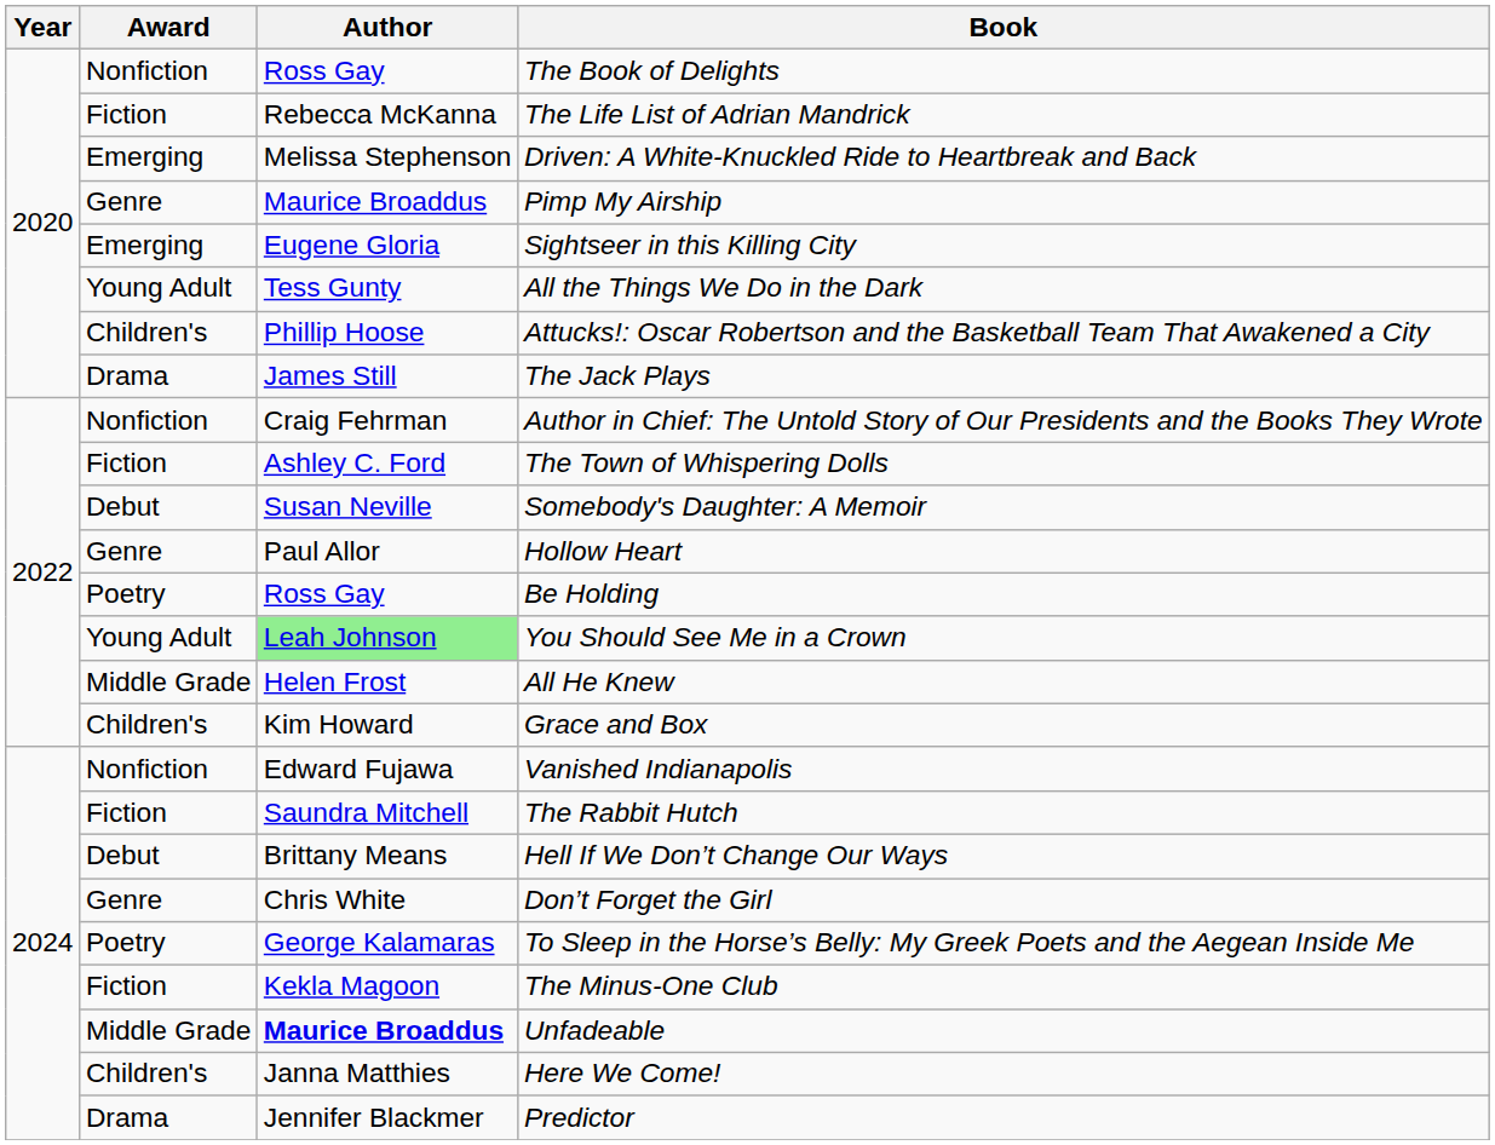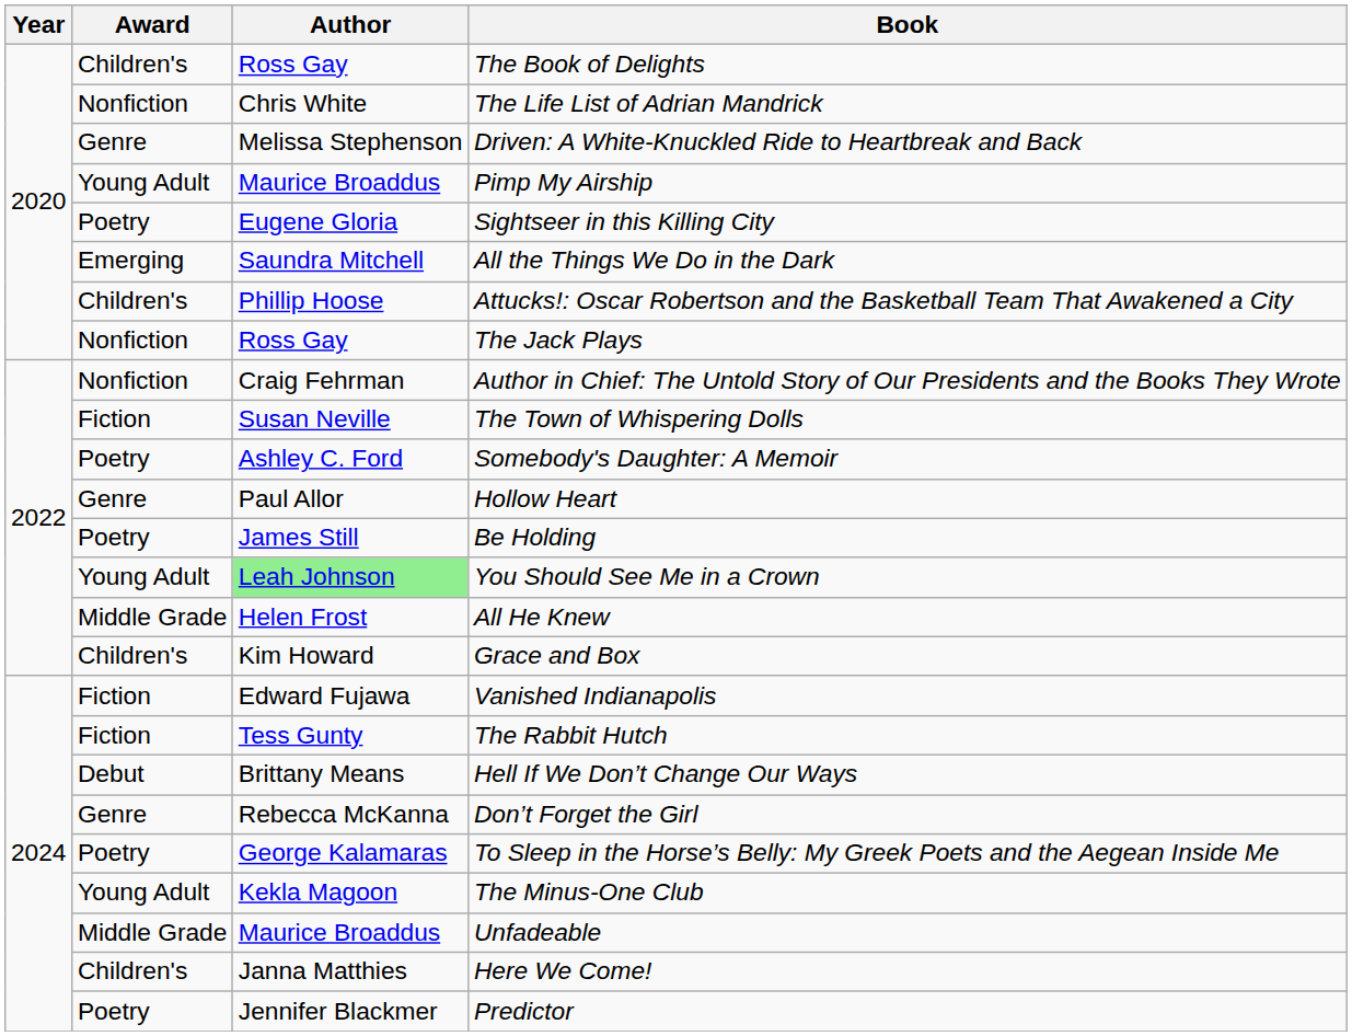 <table class="wikitable">
 <tr>
 <th>Year</th>
 <th>Award</th>
 <th>Author</th>
 <th>Book</th>
 </tr>
 <tr>
 <td rowspan="8">2020</td>
-<td>Nonfiction</td>
+<td>Children's</td>
 <td><a href='#'>Ross Gay</a></td>
 <td><em>The Book of Delights</em></td>
 </tr>
 <tr>
-<td>Fiction</td>
-<td>Rebecca McKanna</td>
+<td>Nonfiction</td>
+<td>Chris White</td>
 <td><em>The Life List of Adrian Mandrick</em></td>
 </tr>
 <tr>
-<td>Emerging</td>
+<td>Genre</td>
 <td>Melissa Stephenson</td>
 <td><em>Driven: A White-Knuckled Ride to Heartbreak and Back</em></td>
 </tr>
 <tr>
-<td>Genre</td>
+<td>Young Adult</td>
 <td><a href='#'>Maurice Broaddus</a></td>
 <td><em>Pimp My Airship</em></td>
 </tr>
 <tr>
-<td>Emerging</td>
+<td>Poetry</td>
 <td><a href='#'>Eugene Gloria</a></td>
 <td><em>Sightseer in this Killing City</em></td>
 </tr>
 <tr>
-<td>Young Adult</td>
-<td><a href='#'>Tess Gunty</a></td>
+<td>Emerging</td>
+<td><a href='#'>Saundra Mitchell</a></td>
 <td><em>All the Things We Do in the Dark</em></td>
 </tr>
 <tr>
 <td>Children's</td>
 <td><a href='#'>Phillip Hoose</a></td>
 <td><em>Attucks!: Oscar Robertson and the Basketball Team That Awakened a City</em></td>
 </tr>
 <tr>
-<td>Drama</td>
-<td><a href='#'>James Still</a></td>
+<td>Nonfiction</td>
+<td><a href='#'>Ross Gay</a></td>
 <td><em>The Jack Plays</em></td>
 </tr>
 <tr>
 <td rowspan="8">2022</td>
 <td>Nonfiction</td>
 <td>Craig Fehrman</td>
 <td><em>Author in Chief: The Untold Story of Our Presidents and the Books They Wrote</em></td>
 </tr>
 <tr>
 <td>Fiction</td>
-<td><a href='#'>Ashley C. Ford</a></td>
+<td><a href='#'>Susan Neville</a></td>
 <td><em>The Town of Whispering Dolls</em></td>
 </tr>
 <tr>
-<td>Debut</td>
-<td><a href='#'>Susan Neville</a></td>
+<td>Poetry</td>
+<td><a href='#'>Ashley C. Ford</a></td>
 <td><em>Somebody's Daughter: A Memoir</em></td>
 </tr>
 <tr>
 <td>Genre</td>
 <td>Paul Allor</td>
 <td><em>Hollow Heart</em></td>
 </tr>
 <tr>
 <td>Poetry</td>
-<td><a href='#'>Ross Gay</a></td>
+<td><a href='#'>James Still</a></td>
 <td><em>Be Holding</em></td>
 </tr>
 <tr>
 <td>Young Adult</td>
 <td style="background: lightgreen;"><a href='#'>Leah Johnson</a></td>
 <td><em>You Should See Me in a Crown</em></td>
 </tr>
 <tr>
 <td>Middle Grade</td>
 <td><a href='#'>Helen Frost</a></td>
 <td><em>All He Knew</em></td>
 </tr>
 <tr>
 <td>Children's</td>
 <td>Kim Howard</td>
 <td><em>Grace and Box</em></td>
 </tr>
 <tr>
 <td rowspan="9">2024</td>
-<td>Nonfiction</td>
+<td>Fiction</td>
 <td>Edward Fujawa</td>
 <td><em>Vanished Indianapolis</em></td>
 </tr>
 <tr>
 <td>Fiction</td>
-<td><a href='#'>Saundra Mitchell</a></td>
+<td><a href='#'>Tess Gunty</a></td>
 <td><em>The Rabbit Hutch</em></td>
 </tr>
 <tr>
 <td>Debut</td>
 <td>Brittany Means</td>
 <td><em>Hell If We Don’t Change Our Ways</em></td>
 </tr>
 <tr>
 <td>Genre</td>
-<td>Chris White</td>
+<td>Rebecca McKanna</td>
 <td><em>Don’t Forget the Girl</em></td>
 </tr>
 <tr>
 <td>Poetry</td>
 <td><a href='#'>George Kalamaras</a></td>
 <td><em>To Sleep in the Horse’s Belly: My Greek Poets and the Aegean Inside Me</em></td>
 </tr>
 <tr>
-<td>Fiction</td>
+<td>Young Adult</td>
 <td><a href='#'>Kekla Magoon</a></td>
 <td><em>The Minus-One Club</em></td>
 </tr>
 <tr>
 <td>Middle Grade</td>
-<td><strong><a href='#'>Maurice Broaddus</a></strong></td>
+<td><a href='#'>Maurice Broaddus</a></td>
 <td><em>Unfadeable</em></td>
 </tr>
 <tr>
 <td>Children's</td>
 <td>Janna Matthies</td>
 <td><em>Here We Come!</em></td>
 </tr>
 <tr>
-<td>Drama</td>
+<td>Poetry</td>
 <td>Jennifer Blackmer</td>
 <td><em>Predictor</em></td>
 </tr>
 </table>
